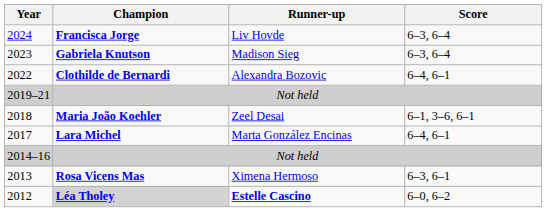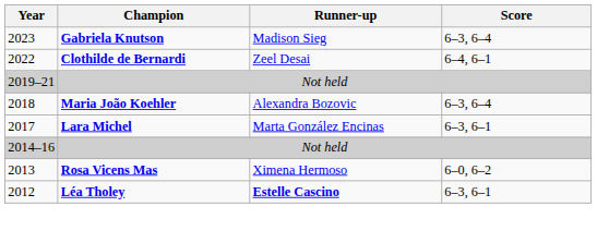 <table class="wikitable" style="font-size:90%">
 <tr>
 <th>Year</th>
 <th width="200">Champion</th>
 <th width="200">Runner-up</th>
 <th width="155">Score</th>
-</tr>
-<tr>
-<td><a href='#'>2024</a></td>
-<td> <strong><a href='#'>Francisca Jorge</a></strong></td>
-<td> <a href='#'>Liv Hovde</a></td>
-<td>6–3, 6–4</td>
 </tr>
 <tr>
 <td>2023</td>
 <td> <strong><a href='#'>Gabriela Knutson</a></strong></td>
 <td> <a href='#'>Madison Sieg</a></td>
 <td>6–3, 6–4</td>
 </tr>
 <tr>
 <td>2022</td>
 <td> <strong><a href='#'>Clothilde de Bernardi</a></strong></td>
-<td> <a href='#'>Alexandra Bozovic</a></td>
+<td> <a href='#'>Zeel Desai</a></td>
 <td>6–4, 6–1</td>
 </tr>
 <tr>
 <td style="background:#cfcfcf">2019–21</td>
 <td colspan=3 align=center style="background:#cfcfcf"><em>Not held</em></td>
 </tr>
 <tr>
 <td>2018</td>
 <td> <strong><a href='#'>Maria João Koehler</a></strong></td>
-<td> <a href='#'>Zeel Desai</a></td>
-<td>6–1, 3–6, 6–1</td>
+<td> <a href='#'>Alexandra Bozovic</a></td>
+<td>6–3, 6–4</td>
 </tr>
 <tr>
 <td>2017</td>
 <td> <strong><a href='#'>Lara Michel</a></strong></td>
 <td> <a href='#'>Marta González Encinas</a></td>
-<td>6–4, 6–1</td>
+<td>6–3, 6–1</td>
 </tr>
 <tr>
 <td style="background:#cfcfcf">2014–16</td>
 <td colspan=3 align=center style="background:#cfcfcf"><em>Not held</em></td>
 </tr>
 <tr>
 <td>2013</td>
 <td> <strong><a href='#'>Rosa Vicens Mas</a></strong></td>
 <td> <a href='#'>Ximena Hermoso</a></td>
-<td>6–3, 6–1</td>
+<td>6–0, 6–2</td>
 </tr>
 <tr>
 <td>2012</td>
-<td style="background: lightgrey;"> <strong><a href='#'>Léa Tholey</a></strong></td>
+<td> <strong><a href='#'>Léa Tholey</a></strong></td>
 <td><strong> <a href='#'>Estelle Cascino</a></strong></td>
-<td>6–0, 6–2</td>
+<td>6–3, 6–1</td>
 </tr>
 </table>
